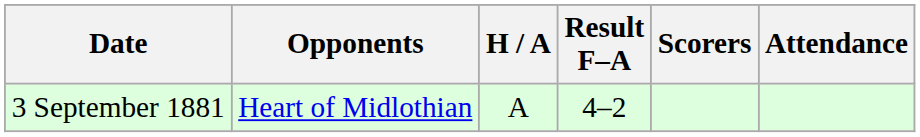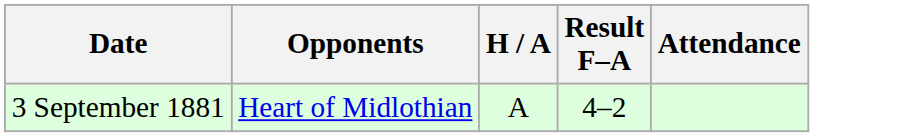 <table class="wikitable" style="text-align:center">
 <tr>
 <th>Date</th>
 <th>Opponents</th>
 <th>H / A</th>
 <th>Result<br>F–A</th>
-<th>Scorers</th>
 <th>Attendance</th>
 </tr>
 <tr bgcolor=#ddffdd>
 <td>3 September 1881</td>
 <td><a href='#'>Heart of Midlothian</a></td>
 <td>A</td>
 <td>4–2</td>
 <td></td>
-<td></td>
 </tr>
 </table>
